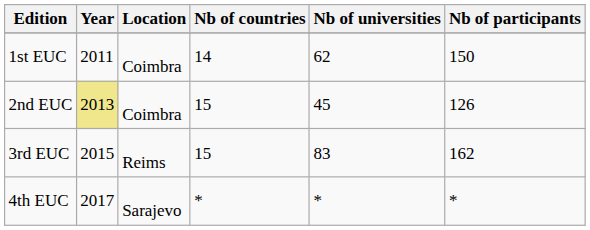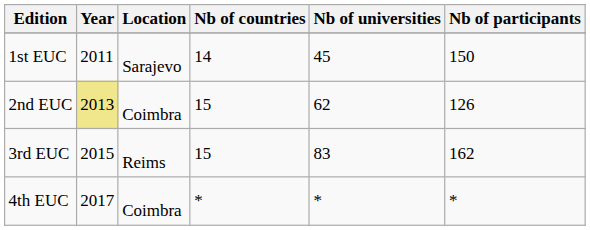 <table class=wikitable style="font-size:90%;">
 <tr>
 <th>Edition</th>
 <th>Year</th>
 <th>Location</th>
 <th>Nb of countries</th>
 <th>Nb of universities</th>
 <th>Nb of participants</th>
 </tr>
 <tr>
 </tr>
 <tr>
 <td>1st EUC</td>
 <td>2011</td>
-<td><br> Coimbra</td>
+<td><br> Sarajevo</td>
 <td>14</td>
-<td>62</td>
+<td>45</td>
 <td>150</td>
 </tr>
 <tr>
 <td>2nd EUC</td>
 <td style="background: khaki;">2013</td>
 <td><br> Coimbra</td>
 <td>15</td>
-<td>45</td>
+<td>62</td>
 <td>126</td>
 </tr>
 <tr>
 <td>3rd EUC</td>
 <td>2015</td>
 <td><br> Reims</td>
 <td>15</td>
 <td>83</td>
 <td>162</td>
 </tr>
 <tr>
 <td>4th EUC</td>
 <td>2017</td>
-<td><br> Sarajevo</td>
+<td><br> Coimbra</td>
 <td>*</td>
 <td>*</td>
 <td>*</td>
 </tr>
 </table>
